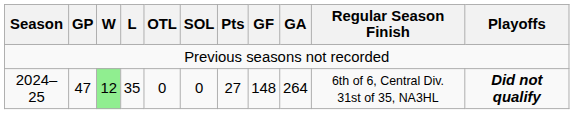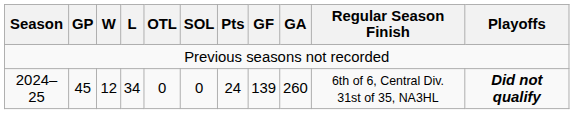 <table class="wikitable" style="text-align:center">
 <tr>
 <th>Season</th>
 <th>GP</th>
 <th>W</th>
 <th>L</th>
 <th>OTL</th>
 <th>SOL</th>
 <th>Pts</th>
 <th>GF</th>
 <th>GA</th>
 <th>Regular Season Finish</th>
 <th>Playoffs</th>
 </tr>
 <tr>
 <td colspan=11>Previous seasons not recorded</td>
 </tr>
 <tr>
 <td>2024–25</td>
-<td>47</td>
-<td style="background: lightgreen;">12</td>
-<td>35</td>
+<td>45</td>
+<td>12</td>
+<td>34</td>
 <td>0</td>
 <td>0</td>
-<td>27</td>
-<td>148</td>
-<td>264</td>
+<td>24</td>
+<td>139</td>
+<td>260</td>
 <td><small>6th of 6, Central Div.<br>31st of 35, NA3HL</small></td>
 <td><strong><em>Did not qualify</em></strong></td>
 </tr>
 </table>
